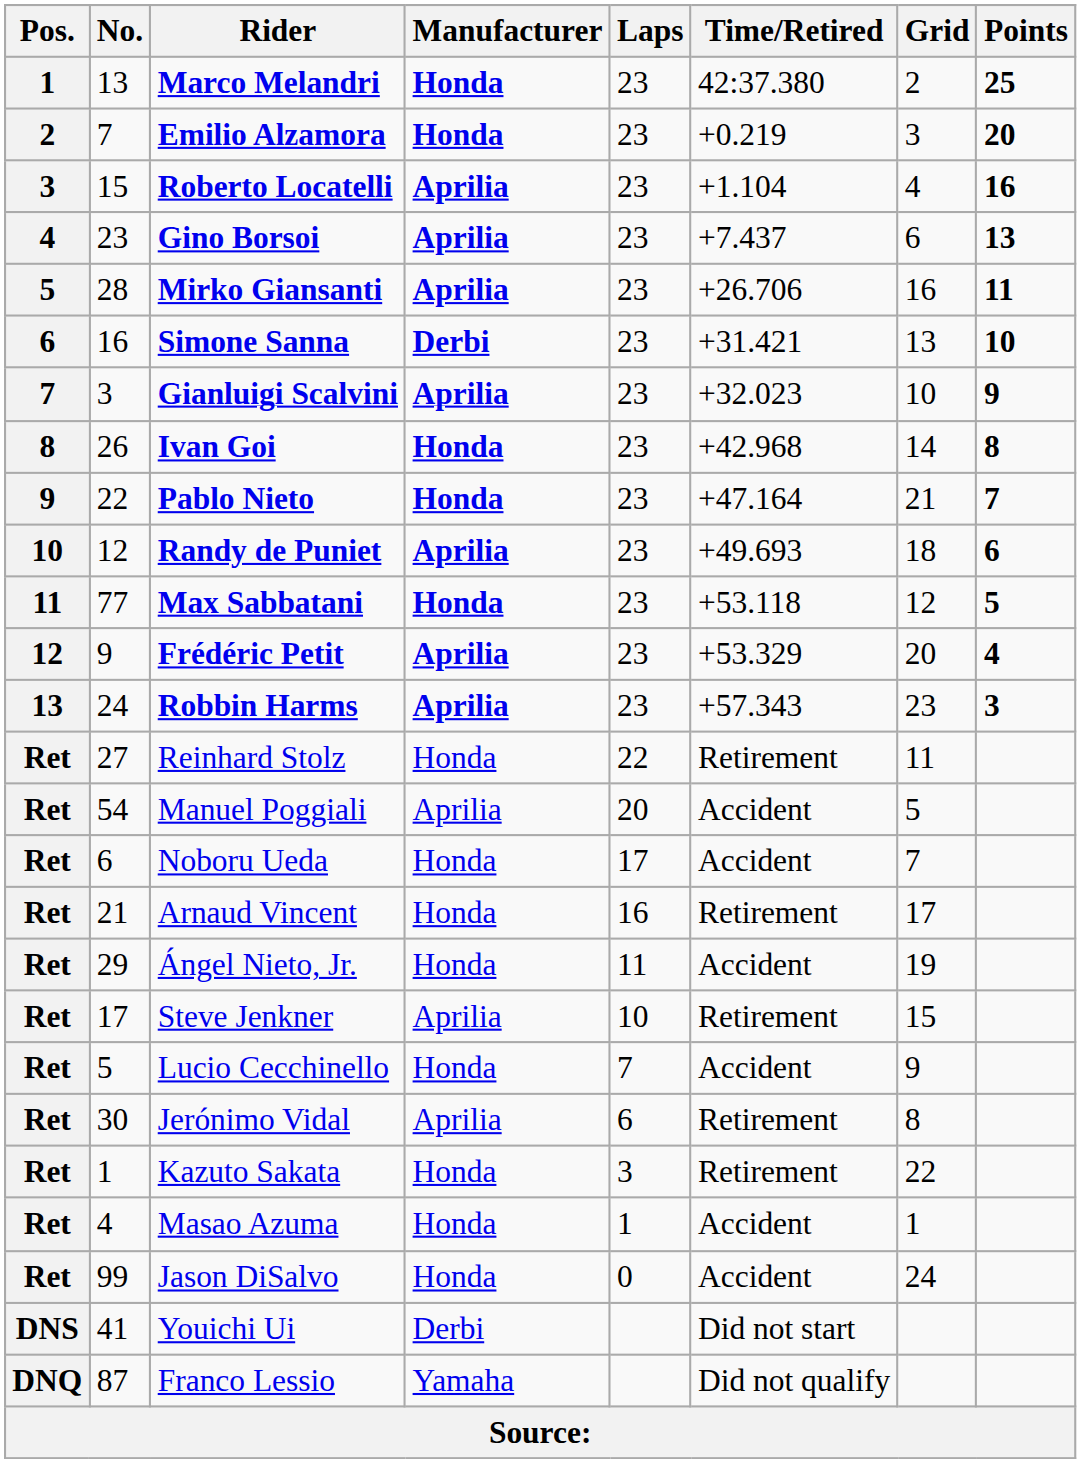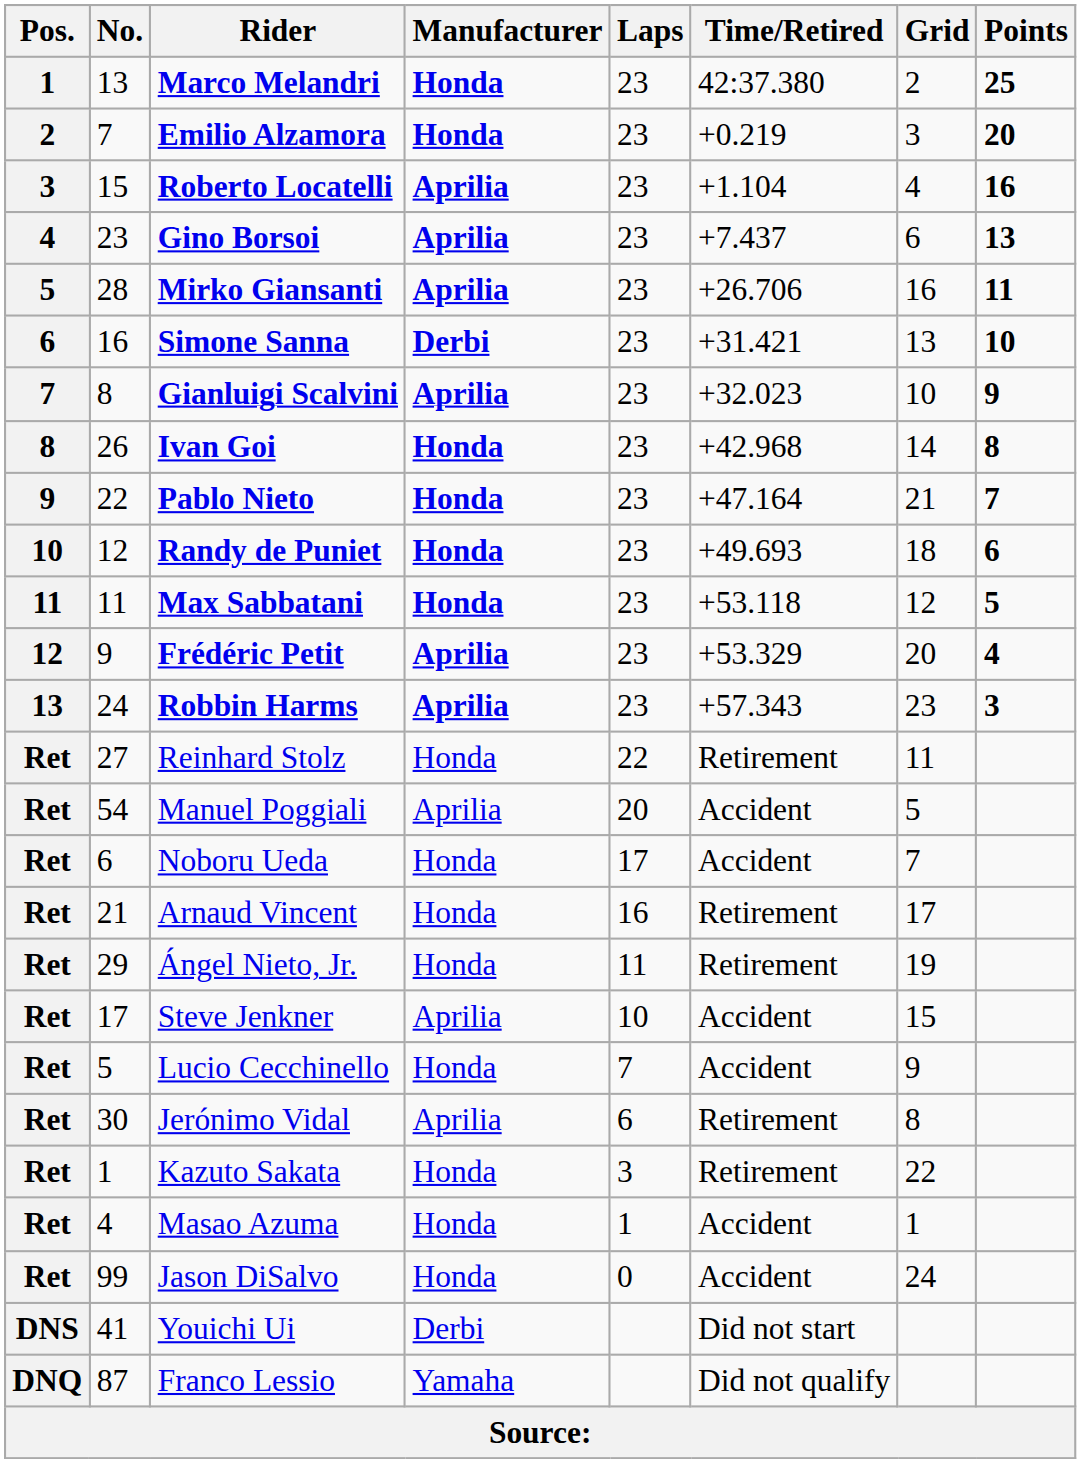 <table class="wikitable" style="font-size: 95%;">
 <tr>
 <th>Pos.</th>
 <th>No.</th>
 <th>Rider</th>
 <th>Manufacturer</th>
 <th>Laps</th>
 <th>Time/Retired</th>
 <th>Grid</th>
 <th>Points</th>
 </tr>
 <tr>
 <th>1</th>
 <td>13</td>
 <td> <strong><a href='#'>Marco Melandri</a></strong></td>
 <td><strong><a href='#'>Honda</a></strong></td>
 <td>23</td>
 <td>42:37.380</td>
 <td>2</td>
 <td><strong>25</strong></td>
 </tr>
 <tr>
 <th>2</th>
 <td>7</td>
 <td> <strong><a href='#'>Emilio Alzamora</a></strong></td>
 <td><strong><a href='#'>Honda</a></strong></td>
 <td>23</td>
 <td>+0.219</td>
 <td>3</td>
 <td><strong>20</strong></td>
 </tr>
 <tr>
 <th>3</th>
 <td>15</td>
 <td> <strong><a href='#'>Roberto Locatelli</a></strong></td>
 <td><strong><a href='#'>Aprilia</a></strong></td>
 <td>23</td>
 <td>+1.104</td>
 <td>4</td>
 <td><strong>16</strong></td>
 </tr>
 <tr>
 <th>4</th>
 <td>23</td>
 <td> <strong><a href='#'>Gino Borsoi</a></strong></td>
 <td><strong><a href='#'>Aprilia</a></strong></td>
 <td>23</td>
 <td>+7.437</td>
 <td>6</td>
 <td><strong>13</strong></td>
 </tr>
 <tr>
 <th>5</th>
 <td>28</td>
 <td> <strong><a href='#'>Mirko Giansanti</a></strong></td>
 <td><strong><a href='#'>Aprilia</a></strong></td>
 <td>23</td>
 <td>+26.706</td>
 <td>16</td>
 <td><strong>11</strong></td>
 </tr>
 <tr>
 <th>6</th>
 <td>16</td>
 <td> <strong><a href='#'>Simone Sanna</a></strong></td>
 <td><strong><a href='#'>Derbi</a></strong></td>
 <td>23</td>
 <td>+31.421</td>
 <td>13</td>
 <td><strong>10</strong></td>
 </tr>
 <tr>
 <th>7</th>
-<td>3</td>
+<td>8</td>
 <td> <strong><a href='#'>Gianluigi Scalvini</a></strong></td>
 <td><strong><a href='#'>Aprilia</a></strong></td>
 <td>23</td>
 <td>+32.023</td>
 <td>10</td>
 <td><strong>9</strong></td>
 </tr>
 <tr>
 <th>8</th>
 <td>26</td>
 <td> <strong><a href='#'>Ivan Goi</a></strong></td>
 <td><strong><a href='#'>Honda</a></strong></td>
 <td>23</td>
 <td>+42.968</td>
 <td>14</td>
 <td><strong>8</strong></td>
 </tr>
 <tr>
 <th>9</th>
 <td>22</td>
 <td> <strong><a href='#'>Pablo Nieto</a></strong></td>
 <td><strong><a href='#'>Honda</a></strong></td>
 <td>23</td>
 <td>+47.164</td>
 <td>21</td>
 <td><strong>7</strong></td>
 </tr>
 <tr>
 <th>10</th>
 <td>12</td>
 <td> <strong><a href='#'>Randy de Puniet</a></strong></td>
-<td><strong><a href='#'>Aprilia</a></strong></td>
+<td><strong><a href='#'>Honda</a></strong></td>
 <td>23</td>
 <td>+49.693</td>
 <td>18</td>
 <td><strong>6</strong></td>
 </tr>
 <tr>
 <th>11</th>
-<td>77</td>
+<td>11</td>
 <td> <strong><a href='#'>Max Sabbatani</a></strong></td>
 <td><strong><a href='#'>Honda</a></strong></td>
 <td>23</td>
 <td>+53.118</td>
 <td>12</td>
 <td><strong>5</strong></td>
 </tr>
 <tr>
 <th>12</th>
 <td>9</td>
 <td> <strong><a href='#'>Frédéric Petit</a></strong></td>
 <td><strong><a href='#'>Aprilia</a></strong></td>
 <td>23</td>
 <td>+53.329</td>
 <td>20</td>
 <td><strong>4</strong></td>
 </tr>
 <tr>
 <th>13</th>
 <td>24</td>
 <td> <strong><a href='#'>Robbin Harms</a></strong></td>
 <td><strong><a href='#'>Aprilia</a></strong></td>
 <td>23</td>
 <td>+57.343</td>
 <td>23</td>
 <td><strong>3</strong></td>
 </tr>
 <tr>
 <th>Ret</th>
 <td>27</td>
 <td> <a href='#'>Reinhard Stolz</a></td>
 <td><a href='#'>Honda</a></td>
 <td>22</td>
 <td>Retirement</td>
 <td>11</td>
 <td></td>
 </tr>
 <tr>
 <th>Ret</th>
 <td>54</td>
 <td> <a href='#'>Manuel Poggiali</a></td>
 <td><a href='#'>Aprilia</a></td>
 <td>20</td>
 <td>Accident</td>
 <td>5</td>
 <td></td>
 </tr>
 <tr>
 <th>Ret</th>
 <td>6</td>
 <td> <a href='#'>Noboru Ueda</a></td>
 <td><a href='#'>Honda</a></td>
 <td>17</td>
 <td>Accident</td>
 <td>7</td>
 <td></td>
 </tr>
 <tr>
 <th>Ret</th>
 <td>21</td>
 <td> <a href='#'>Arnaud Vincent</a></td>
 <td><a href='#'>Honda</a></td>
 <td>16</td>
 <td>Retirement</td>
 <td>17</td>
 <td></td>
 </tr>
 <tr>
 <th>Ret</th>
 <td>29</td>
 <td> <a href='#'>Ángel Nieto, Jr.</a></td>
 <td><a href='#'>Honda</a></td>
 <td>11</td>
-<td>Accident</td>
+<td>Retirement</td>
 <td>19</td>
 <td></td>
 </tr>
 <tr>
 <th>Ret</th>
 <td>17</td>
 <td> <a href='#'>Steve Jenkner</a></td>
 <td><a href='#'>Aprilia</a></td>
 <td>10</td>
-<td>Retirement</td>
+<td>Accident</td>
 <td>15</td>
 <td></td>
 </tr>
 <tr>
 <th>Ret</th>
 <td>5</td>
 <td> <a href='#'>Lucio Cecchinello</a></td>
 <td><a href='#'>Honda</a></td>
 <td>7</td>
 <td>Accident</td>
 <td>9</td>
 <td></td>
 </tr>
 <tr>
 <th>Ret</th>
 <td>30</td>
 <td> <a href='#'>Jerónimo Vidal</a></td>
 <td><a href='#'>Aprilia</a></td>
 <td>6</td>
 <td>Retirement</td>
 <td>8</td>
 <td></td>
 </tr>
 <tr>
 <th>Ret</th>
 <td>1</td>
 <td> <a href='#'>Kazuto Sakata</a></td>
 <td><a href='#'>Honda</a></td>
 <td>3</td>
 <td>Retirement</td>
 <td>22</td>
 <td></td>
 </tr>
 <tr>
 <th>Ret</th>
 <td>4</td>
 <td> <a href='#'>Masao Azuma</a></td>
 <td><a href='#'>Honda</a></td>
 <td>1</td>
 <td>Accident</td>
 <td>1</td>
 <td></td>
 </tr>
 <tr>
 <th>Ret</th>
 <td>99</td>
 <td> <a href='#'>Jason DiSalvo</a></td>
 <td><a href='#'>Honda</a></td>
 <td>0</td>
 <td>Accident</td>
 <td>24</td>
 <td></td>
 </tr>
 <tr>
 <th>DNS</th>
 <td>41</td>
 <td> <a href='#'>Youichi Ui</a></td>
 <td><a href='#'>Derbi</a></td>
 <td></td>
 <td>Did not start</td>
 <td></td>
 <td></td>
 </tr>
 <tr>
 <th>DNQ</th>
 <td>87</td>
 <td> <a href='#'>Franco Lessio</a></td>
 <td><a href='#'>Yamaha</a></td>
 <td></td>
 <td>Did not qualify</td>
 <td></td>
 <td></td>
 </tr>
 <tr>
 <th colspan=8>Source: </th>
 </tr>
 </table>
